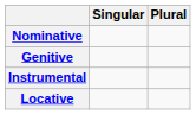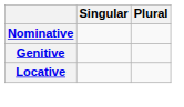 <table class="wikitable">
 <tr>
 <th></th>
 <th><strong>Singular</strong></th>
 <th><strong>Plural</strong></th>
 </tr>
 <tr>
 <th><a href='#'>Nominative</a></th>
 <td></td>
 <td></td>
 </tr>
 <tr>
 <th><a href='#'>Genitive</a></th>
 <td></td>
 <td></td>
 </tr>
 <tr>
-<th><a href='#'>Instrumental</a></th>
-<td></td>
-<td></td>
-</tr>
-<tr>
 <th><a href='#'>Locative</a></th>
 <td></td>
 <td></td>
 </tr>
 </table>
